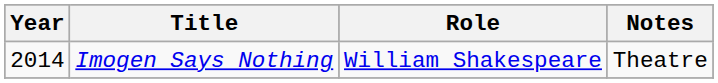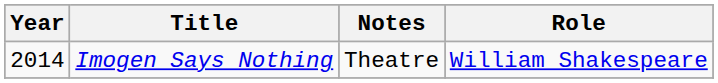 <table class = "wikitable sortable">
 <tr>
 <th>Year</th>
 <th>Title</th>
+<th class = "unsortable">Notes</th>
 <th>Role</th>
-<th class = "unsortable">Notes</th>
 </tr>
 <tr>
 <td>2014</td>
 <td><em><a href='#'>Imogen Says Nothing</a></em></td>
+<td>Theatre</td>
 <td><a href='#'>William Shakespeare</a></td>
-<td>Theatre</td>
 </tr>
 </table>
